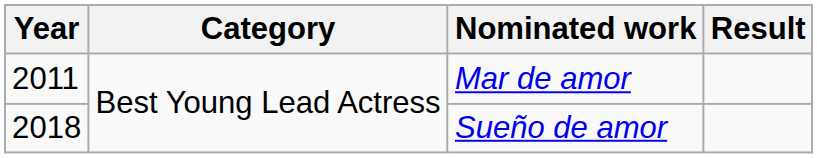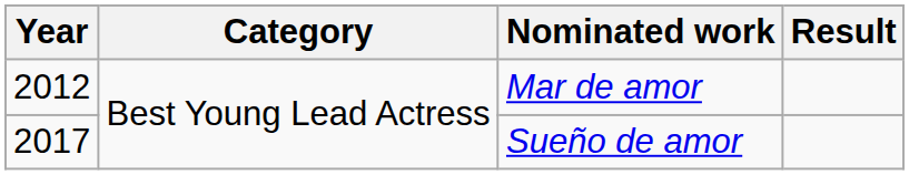 <table class="wikitable">
 <tr>
 <th style="text-align:center; width:30px;">Year</th>
 <th style="text-align:center;">Category</th>
 <th style="text-align:center;">Nominated work</th>
 <th style="text-align:center;">Result</th>
 </tr>
 <tr>
-<td>2011</td>
+<td>2012</td>
 <td rowspan=2>Best Young Lead Actress</td>
 <td><em><a href='#'>Mar de amor</a></em></td>
 <td></td>
 </tr>
 <tr>
-<td>2018</td>
+<td>2017</td>
 <td><em><a href='#'>Sueño de amor</a></em></td>
 <td></td>
 </tr>
 </table>
